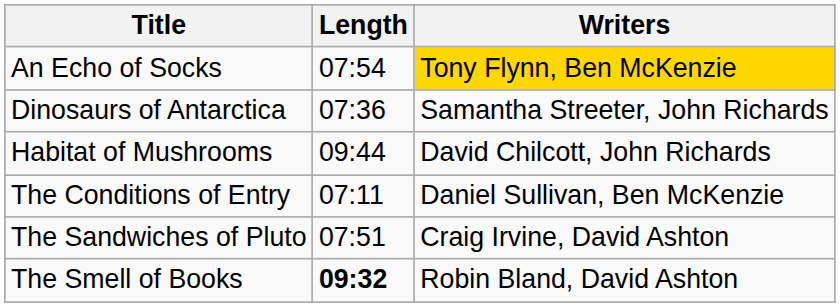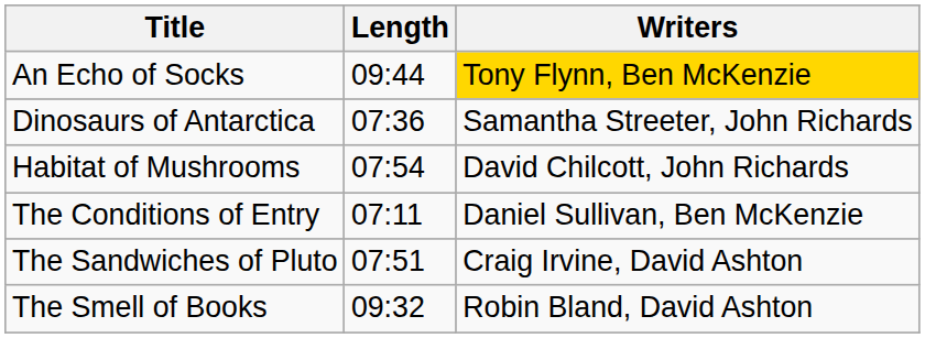 <table class="wikitable">
 <tr>
 <th>Title</th>
 <th>Length</th>
 <th>Writers</th>
 </tr>
 <tr>
 <td>An Echo of Socks</td>
-<td>07:54</td>
+<td>09:44</td>
 <td style="background: gold;">Tony Flynn, Ben McKenzie</td>
 </tr>
 <tr>
 <td>Dinosaurs of Antarctica</td>
 <td>07:36</td>
 <td>Samantha Streeter, John Richards</td>
 </tr>
 <tr>
 <td>Habitat of Mushrooms</td>
-<td>09:44</td>
+<td>07:54</td>
 <td>David Chilcott, John Richards</td>
 </tr>
 <tr>
 <td>The Conditions of Entry</td>
 <td>07:11</td>
 <td>Daniel Sullivan, Ben McKenzie</td>
 </tr>
 <tr>
 <td>The Sandwiches of Pluto</td>
 <td>07:51</td>
 <td>Craig Irvine, David Ashton</td>
 </tr>
 <tr>
 <td>The Smell of Books</td>
-<td><strong>09:32</strong></td>
+<td>09:32</td>
 <td>Robin Bland, David Ashton</td>
 </tr>
 </table>
